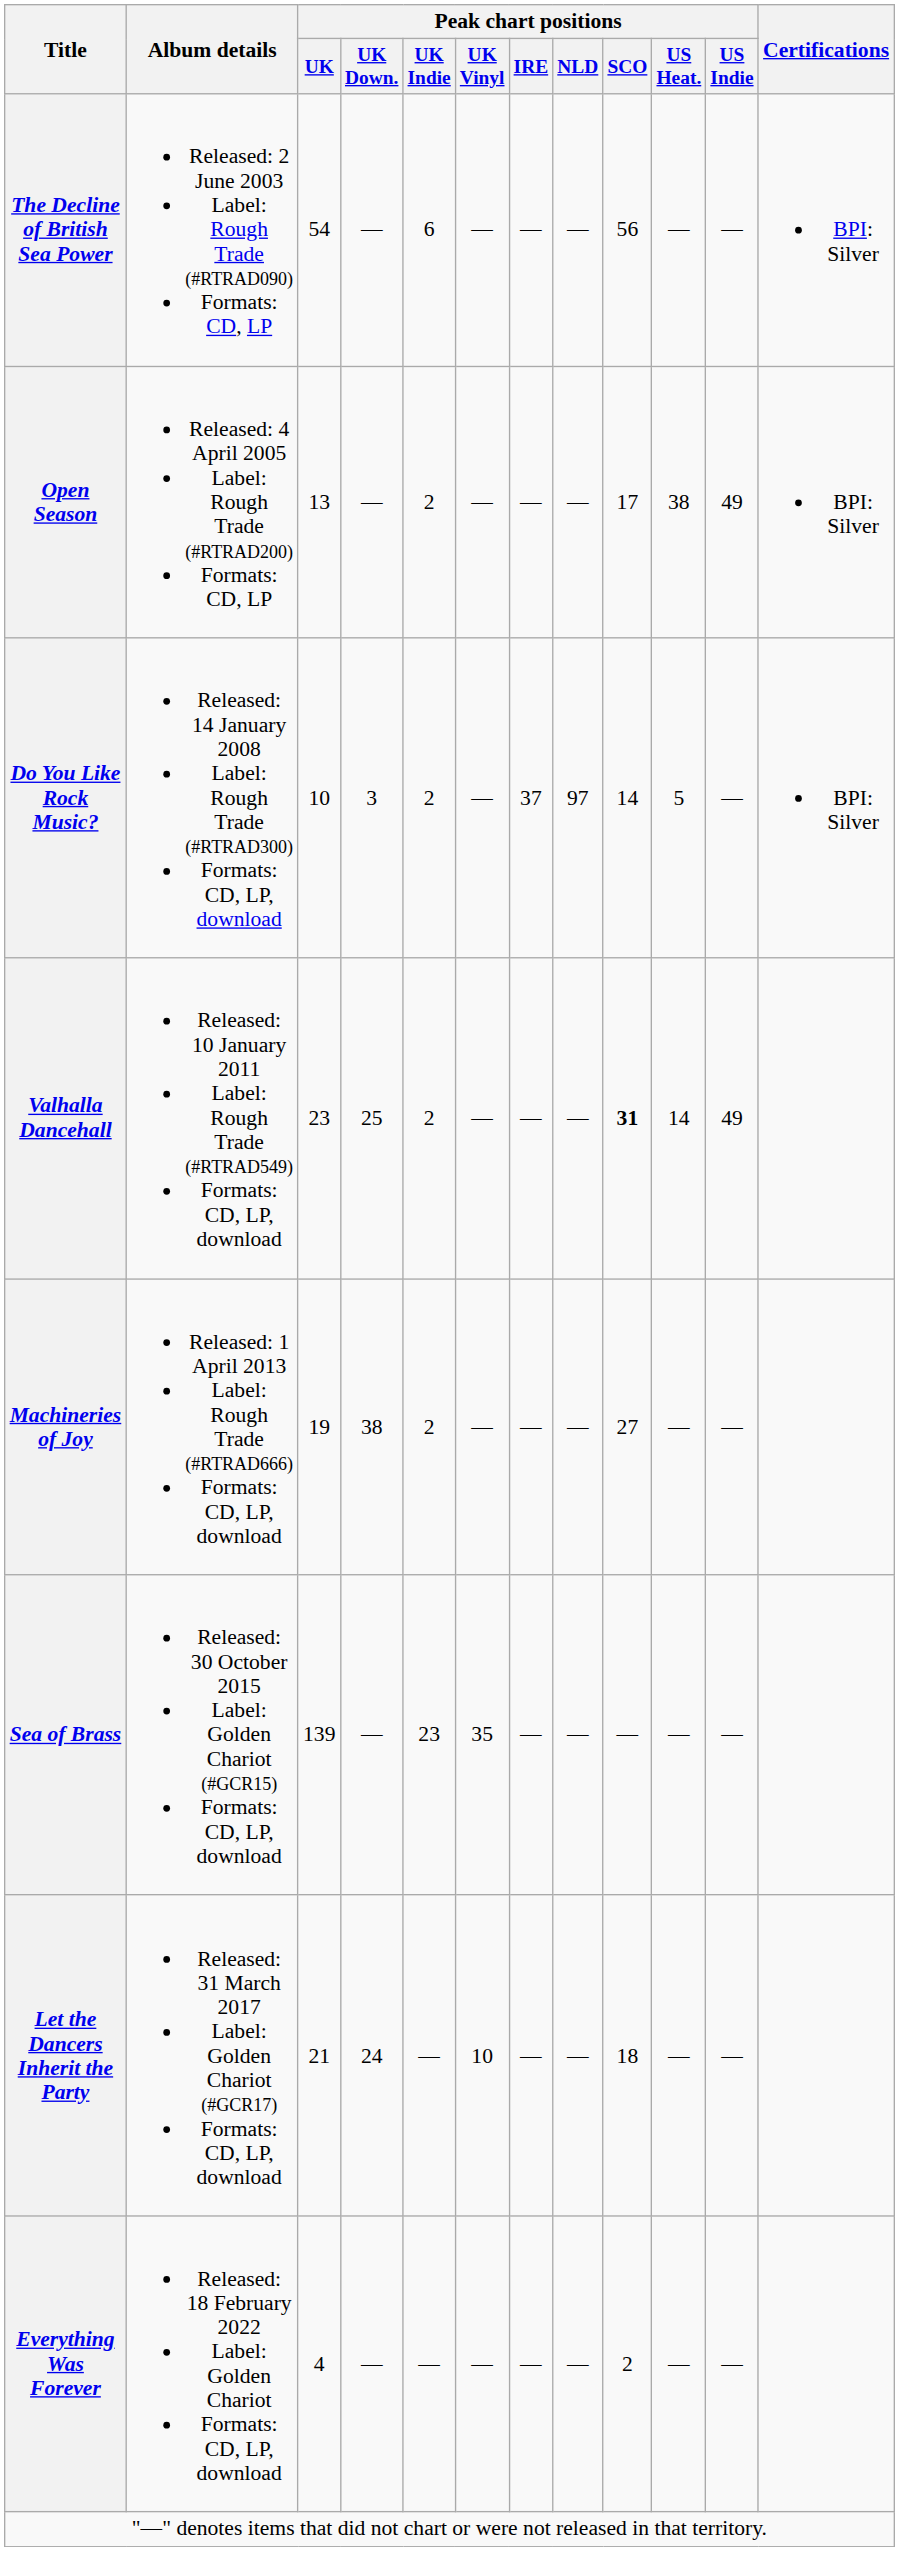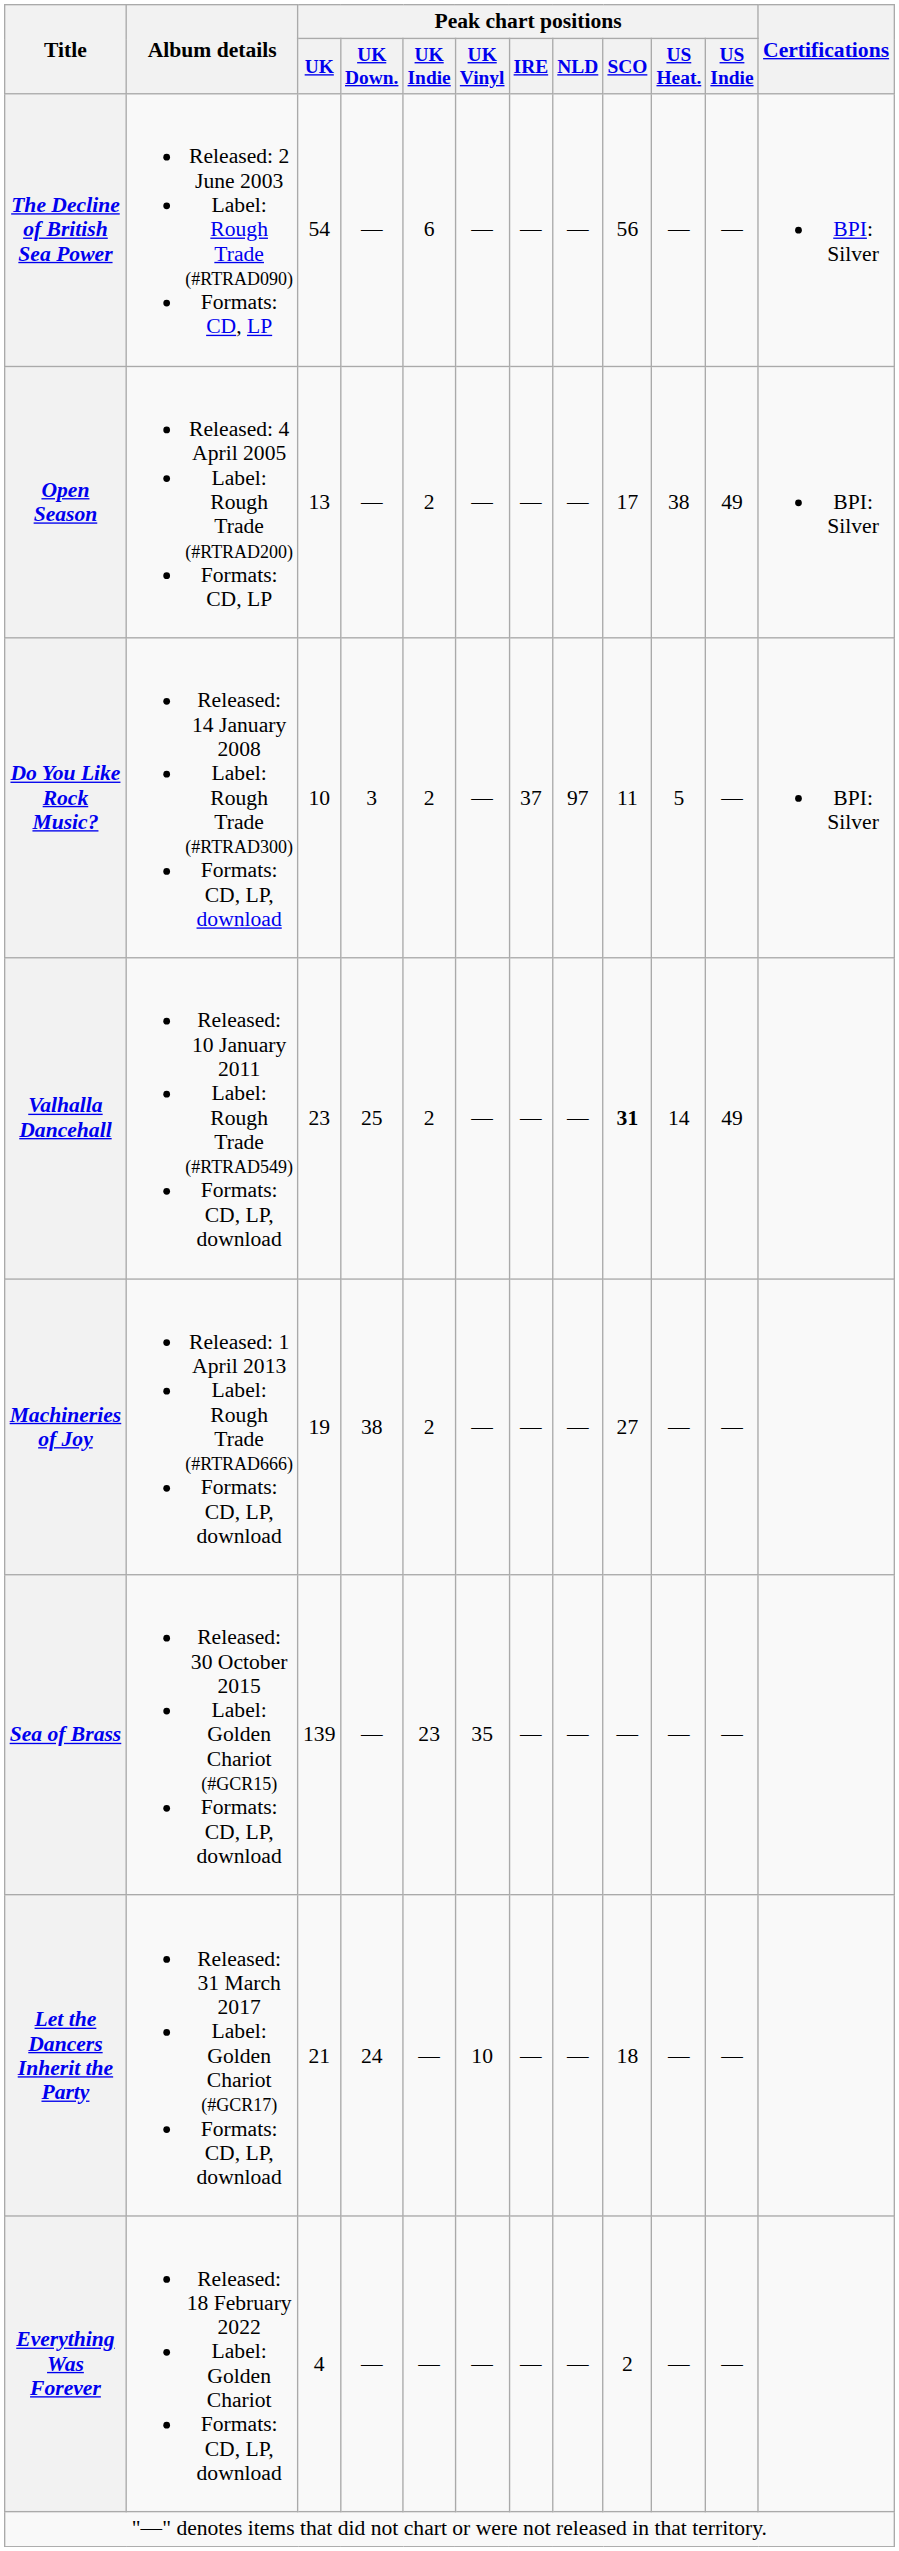 <table class="wikitable plainrowheaders" style="text-align:center;">
 <tr>
 <th scope="col" rowspan="2" style="width:16em;">Title</th>
 <th scope="col" rowspan="2" style="width:16em;">Album details</th>
 <th scope="col" colspan="9">Peak chart positions</th>
 <th rowspan="2" style="width:10em;"><a href='#'>Certifications</a></th>
 </tr>
 <tr>
 <th style="width:2em;font-size:90%;"><a href='#'>UK</a><br></th>
 <th style="width:2em;font-size:90%;"><a href='#'>UK<br>Down.</a><br></th>
 <th style="width:2em;font-size:90%;"><a href='#'>UK<br>Indie</a><br></th>
 <th style="width:2em;font-size:90%;"><a href='#'>UK<br>Vinyl</a><br></th>
 <th style="width:2em;font-size:90%;"><a href='#'>IRE</a><br></th>
 <th style="width:2em;font-size:90%;"><a href='#'>NLD</a><br></th>
 <th style="width:2em;font-size:90%;"><a href='#'>SCO</a><br></th>
 <th style="width:2em;font-size:90%;"><a href='#'>US<br>Heat.</a><br></th>
 <th style="width:2em;font-size:90%;"><a href='#'>US<br>Indie</a><br></th>
 </tr>
 <tr>
 <th scope="row"><em><a href='#'>The Decline of British Sea Power</a></em></th>
 <td><br><ul><li>Released: 2 June 2003</li><li>Label: <a href='#'>Rough Trade</a> <small>(#RTRAD090)</small></li><li>Formats: <a href='#'>CD</a>, <a href='#'>LP</a></li></ul></td>
 <td>54</td>
 <td>—</td>
 <td>6</td>
 <td>—</td>
 <td>—</td>
 <td>—</td>
 <td>56</td>
 <td>—</td>
 <td>—</td>
 <td><br><ul><li><a href='#'>BPI</a>: Silver</li></ul></td>
 </tr>
 <tr>
 <th scope="row"><em><a href='#'>Open Season</a></em></th>
 <td><br><ul><li>Released: 4 April 2005</li><li>Label: Rough Trade <small>(#RTRAD200)</small></li><li>Formats: CD, LP</li></ul></td>
 <td>13</td>
 <td>—</td>
 <td>2</td>
 <td>—</td>
 <td>—</td>
 <td>—</td>
 <td>17</td>
 <td>38</td>
 <td>49</td>
 <td><br><ul><li>BPI: Silver</li></ul></td>
 </tr>
 <tr>
 <th scope="row"><em><a href='#'>Do You Like Rock Music?</a></em></th>
 <td><br><ul><li>Released: 14 January 2008</li><li>Label: Rough Trade <small>(#RTRAD300)</small></li><li>Formats: CD, LP, <a href='#'>download</a></li></ul></td>
 <td>10</td>
 <td>3</td>
 <td>2</td>
 <td>—</td>
 <td>37</td>
 <td>97</td>
-<td>14</td>
+<td>11</td>
 <td>5</td>
 <td>—</td>
 <td><br><ul><li>BPI: Silver</li></ul></td>
 </tr>
 <tr>
 <th scope="row"><em><a href='#'>Valhalla Dancehall</a></em></th>
 <td><br><ul><li>Released: 10 January 2011</li><li>Label: Rough Trade <small>(#RTRAD549)</small></li><li>Formats: CD, LP, download</li></ul></td>
 <td>23</td>
 <td>25</td>
 <td>2</td>
 <td>—</td>
 <td>—</td>
 <td>—</td>
 <td><strong>31</strong></td>
 <td>14</td>
 <td>49</td>
 <td></td>
 </tr>
 <tr>
 <th scope="row"><em><a href='#'>Machineries of Joy</a></em></th>
 <td><br><ul><li>Released: 1 April 2013</li><li>Label: Rough Trade <small>(#RTRAD666)</small></li><li>Formats: CD, LP, download</li></ul></td>
 <td>19</td>
 <td>38</td>
 <td>2</td>
 <td>—</td>
 <td>—</td>
 <td>—</td>
 <td>27</td>
 <td>—</td>
 <td>—</td>
 <td></td>
 </tr>
 <tr>
 <th scope="row"><em><a href='#'>Sea of Brass</a></em></th>
 <td><br><ul><li>Released: 30 October 2015</li><li>Label: Golden Chariot <small>(#GCR15)</small></li><li>Formats: CD, LP, download</li></ul></td>
 <td>139</td>
 <td>—</td>
 <td>23</td>
 <td>35</td>
 <td>—</td>
 <td>—</td>
 <td>—</td>
 <td>—</td>
 <td>—</td>
 <td></td>
 </tr>
 <tr>
 <th scope="row"><em><a href='#'>Let the Dancers Inherit the Party</a></em></th>
 <td><br><ul><li>Released: 31 March 2017</li><li>Label: Golden Chariot <small>(#GCR17)</small></li><li>Formats: CD, LP, download</li></ul></td>
 <td>21</td>
 <td>24</td>
 <td>—</td>
 <td>10</td>
 <td>—</td>
 <td>—</td>
 <td>18</td>
 <td>—</td>
 <td>—</td>
 <td></td>
 </tr>
 <tr>
 <th scope="row"><em><a href='#'>Everything Was Forever</a></em></th>
 <td><br><ul><li>Released: 18 February 2022</li><li>Label: Golden Chariot</li><li>Formats: CD, LP, download</li></ul></td>
 <td>4</td>
 <td>—</td>
 <td>—</td>
 <td>—</td>
 <td>—</td>
 <td>—</td>
 <td>2</td>
 <td>—</td>
 <td>—</td>
 <td></td>
 </tr>
 <tr>
 <td style="text-align:center;" colspan="15" style="font-size:90%">"—" denotes items that did not chart or were not released in that territory.</td>
 </tr>
 </table>
